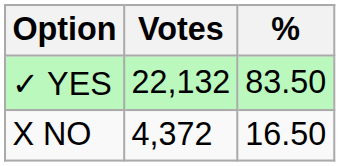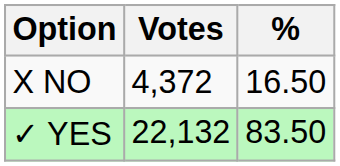 <table class="wikitable">
 <tr>
 <th>Option</th>
 <th>Votes</th>
 <th>%</th>
 </tr>
 <tr>
+<td>X NO</td>
+<td>4,372</td>
+<td>16.50</td>
+</tr>
+<tr>
 <td style=background:#bbf8be>✓ YES</td>
 <td style=background:#bbf8be>22,132</td>
 <td style=background:#bbf8be>83.50</td>
 </tr>
-<tr>
-<td>X NO</td>
-<td>4,372</td>
-<td>16.50</td>
-</tr>
 </table>
